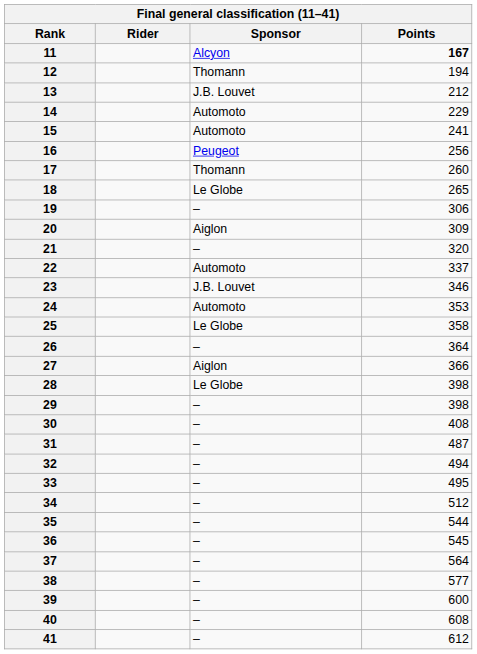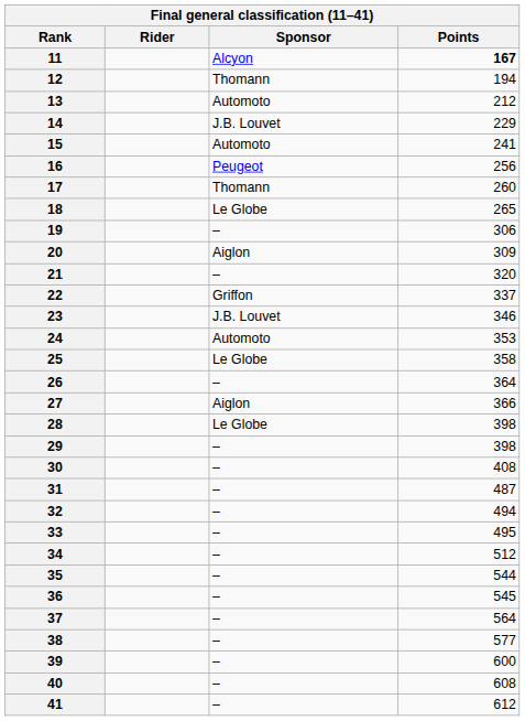 <table class="collapsible collapsed wikitable noprint" style="width:38em;margin-top:-1px;">
 <tr>
 <th scope="col" colspan="4">Final general classification (11–41)</th>
 </tr>
 <tr>
 <th scope="col">Rank</th>
 <th scope="col">Rider</th>
 <th scope="col">Sponsor</th>
 <th scope="col">Points</th>
 </tr>
 <tr>
 <th scope="col">11</th>
 <td></td>
 <td><a href='#'>Alcyon</a></td>
 <td style="text-align:right;"><strong>167</strong></td>
 </tr>
 <tr>
 <th scope="col">12</th>
 <td></td>
 <td>Thomann</td>
 <td style="text-align:right;">194</td>
 </tr>
 <tr>
 <th scope="col">13</th>
 <td></td>
-<td>J.B. Louvet</td>
+<td>Automoto</td>
 <td style="text-align:right;">212</td>
 </tr>
 <tr>
 <th scope="col">14</th>
 <td></td>
-<td>Automoto</td>
+<td>J.B. Louvet</td>
 <td style="text-align:right;">229</td>
 </tr>
 <tr>
 <th scope="col">15</th>
 <td></td>
 <td>Automoto</td>
 <td style="text-align:right;">241</td>
 </tr>
 <tr>
 <th scope="col">16</th>
 <td></td>
 <td><a href='#'>Peugeot</a></td>
 <td style="text-align:right;">256</td>
 </tr>
 <tr>
 <th scope="col">17</th>
 <td></td>
 <td>Thomann</td>
 <td style="text-align:right;">260</td>
 </tr>
 <tr>
 <th scope="col">18</th>
 <td></td>
 <td>Le Globe</td>
 <td style="text-align:right;">265</td>
 </tr>
 <tr>
 <th scope="col">19</th>
 <td></td>
 <td>–</td>
 <td style="text-align:right;">306</td>
 </tr>
 <tr>
 <th scope="col">20</th>
 <td></td>
 <td>Aiglon</td>
 <td style="text-align:right;">309</td>
 </tr>
 <tr>
 <th scope="col">21</th>
 <td></td>
 <td>–</td>
 <td style="text-align:right;">320</td>
 </tr>
 <tr>
 <th scope="col">22</th>
 <td></td>
-<td>Automoto</td>
+<td>Griffon</td>
 <td style="text-align:right;">337</td>
 </tr>
 <tr>
 <th scope="col">23</th>
 <td></td>
 <td>J.B. Louvet</td>
 <td style="text-align:right;">346</td>
 </tr>
 <tr>
 <th scope="col">24</th>
 <td></td>
 <td>Automoto</td>
 <td style="text-align:right;">353</td>
 </tr>
 <tr>
 <th scope="col">25</th>
 <td></td>
 <td>Le Globe</td>
 <td style="text-align:right;">358</td>
 </tr>
 <tr>
 <th scope="col">26</th>
 <td></td>
 <td>–</td>
 <td style="text-align:right;">364</td>
 </tr>
 <tr>
 <th scope="col">27</th>
 <td></td>
 <td>Aiglon</td>
 <td style="text-align:right;">366</td>
 </tr>
 <tr>
 <th scope="col">28</th>
 <td></td>
 <td>Le Globe</td>
 <td style="text-align:right;">398</td>
 </tr>
 <tr>
 <th scope="col">29</th>
 <td></td>
 <td>–</td>
 <td style="text-align:right;">398</td>
 </tr>
 <tr>
 <th scope="col">30</th>
 <td></td>
 <td>–</td>
 <td style="text-align:right;">408</td>
 </tr>
 <tr>
 <th scope="col">31</th>
 <td></td>
 <td>–</td>
 <td style="text-align:right;">487</td>
 </tr>
 <tr>
 <th scope="col">32</th>
 <td></td>
 <td>–</td>
 <td style="text-align:right;">494</td>
 </tr>
 <tr>
 <th scope="col">33</th>
 <td></td>
 <td>–</td>
 <td style="text-align:right;">495</td>
 </tr>
 <tr>
 <th scope="col">34</th>
 <td></td>
 <td>–</td>
 <td style="text-align:right;">512</td>
 </tr>
 <tr>
 <th scope="col">35</th>
 <td></td>
 <td>–</td>
 <td style="text-align:right;">544</td>
 </tr>
 <tr>
 <th scope="col">36</th>
 <td></td>
 <td>–</td>
 <td style="text-align:right;">545</td>
 </tr>
 <tr>
 <th scope="col">37</th>
 <td></td>
 <td>–</td>
 <td style="text-align:right;">564</td>
 </tr>
 <tr>
 <th scope="col">38</th>
 <td></td>
 <td>–</td>
 <td style="text-align:right;">577</td>
 </tr>
 <tr>
 <th scope="col">39</th>
 <td></td>
 <td>–</td>
 <td style="text-align:right;">600</td>
 </tr>
 <tr>
 <th scope="col">40</th>
 <td></td>
 <td>–</td>
 <td style="text-align:right;">608</td>
 </tr>
 <tr>
 <th scope="col">41</th>
 <td></td>
 <td>–</td>
 <td style="text-align:right;">612</td>
 </tr>
 </table>
